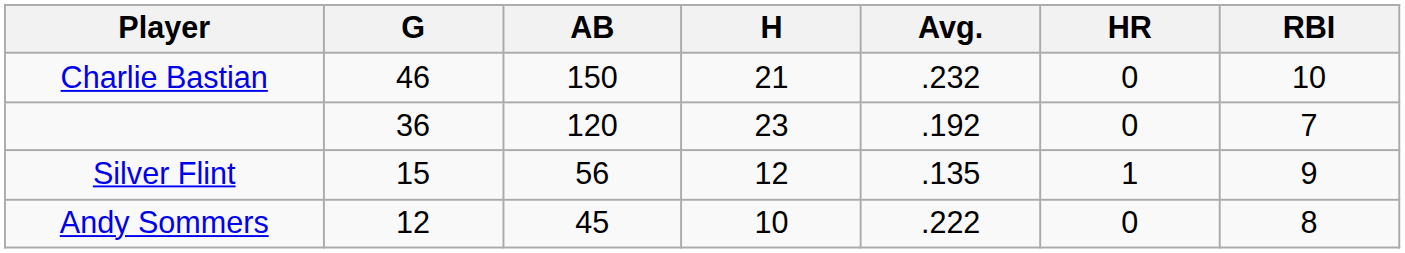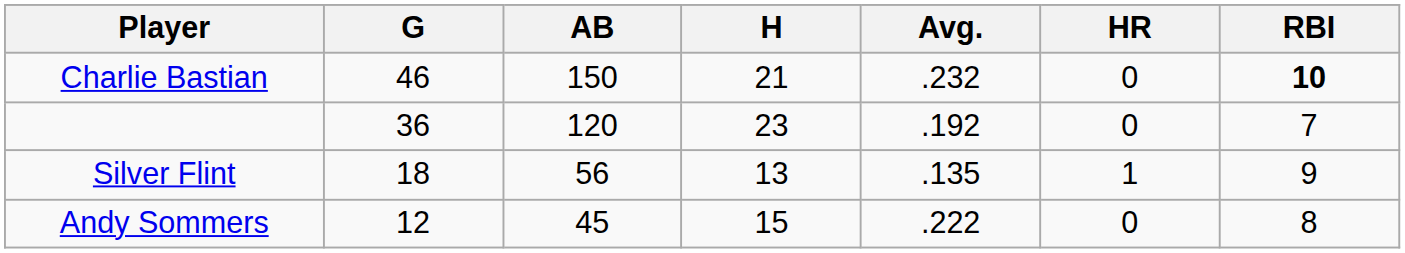 <table class="wikitable sortable">
 <tr>
 <th bgcolor="#DDDDFF" width="16%">Player</th>
 <th bgcolor="#DDDDFF" width="9%">G</th>
 <th bgcolor="#DDDDFF" width="9%">AB</th>
 <th bgcolor="#DDDDFF" width="9%">H</th>
 <th bgcolor="#DDDDFF" width="9%">Avg.</th>
 <th bgcolor="#DDDDFF" width="9%">HR</th>
 <th bgcolor="#DDDDFF" width="9%">RBI</th>
 </tr>
 <tr align="center">
 <td><a href='#'>Charlie Bastian</a></td>
 <td>46</td>
 <td>150</td>
 <td>21</td>
 <td>.232</td>
 <td>0</td>
-<td>10</td>
+<td><strong>10</strong></td>
 </tr>
 <tr align=center>
 <td></td>
 <td>36</td>
 <td>120</td>
 <td>23</td>
 <td>.192</td>
 <td>0</td>
 <td>7</td>
 </tr>
 <tr align="center">
 <td><a href='#'>Silver Flint</a></td>
-<td>15</td>
+<td>18</td>
 <td>56</td>
-<td>12</td>
+<td>13</td>
 <td>.135</td>
 <td>1</td>
 <td>9</td>
 </tr>
 <tr align=center>
 <td><a href='#'>Andy Sommers</a></td>
 <td>12</td>
 <td>45</td>
-<td>10</td>
+<td>15</td>
 <td>.222</td>
 <td>0</td>
 <td>8</td>
 </tr>
 </table>
